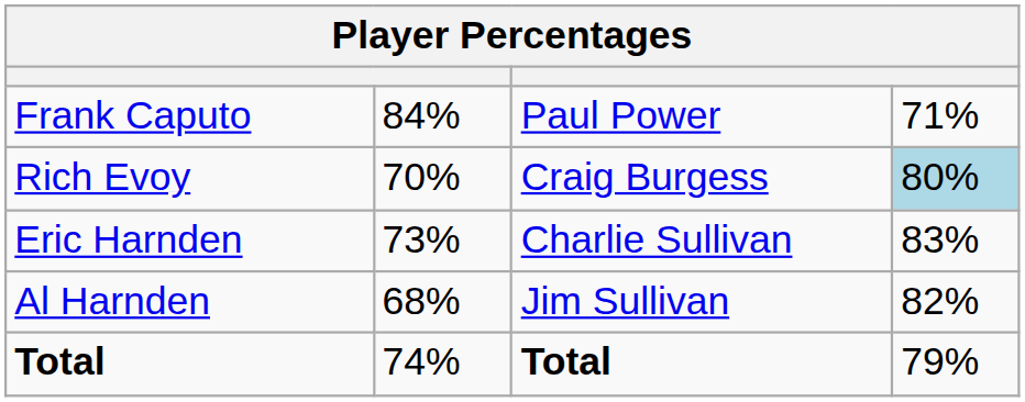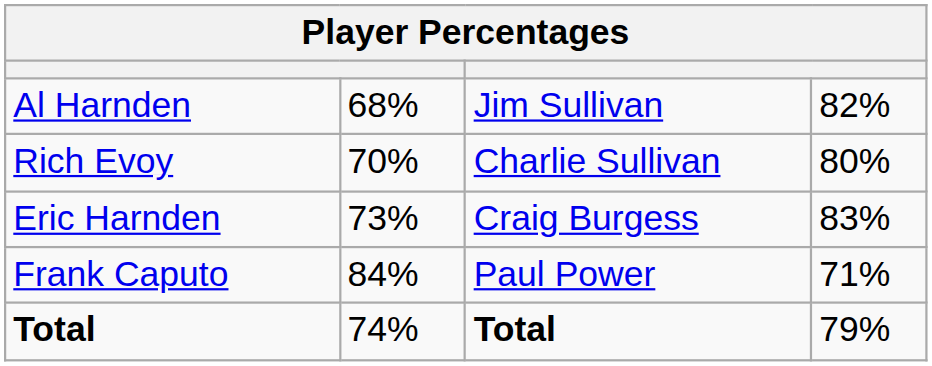 <table class="wikitable">
 <tr>
 <th colspan=4 width=400>Player Percentages</th>
 </tr>
 <tr>
 <th colspan=2 width=200></th>
 <th colspan=2 width=200></th>
 </tr>
 <tr>
+<td><a href='#'>Al Harnden</a></td>
+<td>68%</td>
+<td><a href='#'>Jim Sullivan</a></td>
+<td>82%</td>
+</tr>
+<tr>
+<td><a href='#'>Rich Evoy</a></td>
+<td>70%</td>
+<td><a href='#'>Charlie Sullivan</a></td>
+<td>80%</td>
+</tr>
+<tr>
+<td><a href='#'>Eric Harnden</a></td>
+<td>73%</td>
+<td><a href='#'>Craig Burgess</a></td>
+<td>83%</td>
+</tr>
+<tr>
 <td><a href='#'>Frank Caputo</a></td>
 <td>84%</td>
 <td><a href='#'>Paul Power</a></td>
 <td>71%</td>
-</tr>
-<tr>
-<td><a href='#'>Rich Evoy</a></td>
-<td>70%</td>
-<td><a href='#'>Craig Burgess</a></td>
-<td style="background: lightblue;">80%</td>
-</tr>
-<tr>
-<td><a href='#'>Eric Harnden</a></td>
-<td>73%</td>
-<td><a href='#'>Charlie Sullivan</a></td>
-<td>83%</td>
-</tr>
-<tr>
-<td><a href='#'>Al Harnden</a></td>
-<td>68%</td>
-<td><a href='#'>Jim Sullivan</a></td>
-<td>82%</td>
 </tr>
 <tr>
 <td><strong>Total</strong></td>
 <td>74%</td>
 <td><strong>Total</strong></td>
 <td>79%</td>
 </tr>
 </table>
